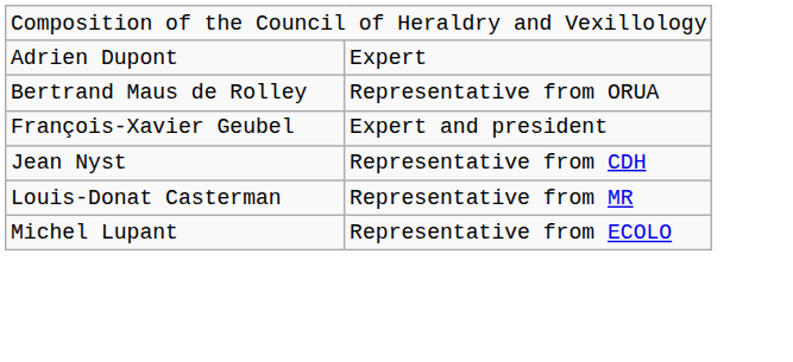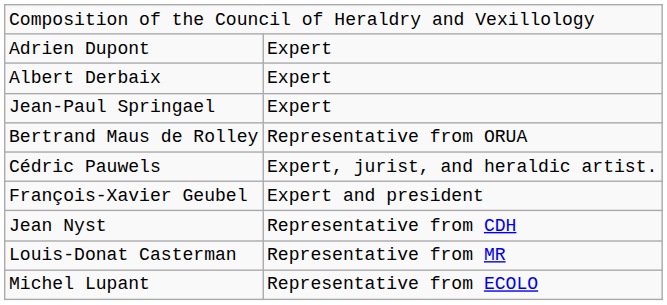 <table class="wikitable">
 <tr>
 <td colspan="2" rowspan="1">Composition of the Council of Heraldry and Vexillology</td>
 </tr>
 <tr>
 <td>Adrien Dupont</td>
 <td>Expert</td>
 </tr>
 <tr>
+<td>Albert Derbaix</td>
+<td>Expert</td>
+</tr>
+<tr>
+<td>Jean-Paul Springael</td>
+<td>Expert</td>
+</tr>
+<tr>
 <td>Bertrand Maus de Rolley</td>
 <td>Representative from ORUA</td>
+</tr>
+<tr>
+<td>Cédric Pauwels</td>
+<td>Expert, jurist, and heraldic artist.</td>
 </tr>
 <tr>
 <td>François-Xavier Geubel</td>
 <td>Expert and president</td>
 </tr>
 <tr>
 <td>Jean Nyst</td>
 <td>Representative from <a href='#'>CDH</a></td>
 </tr>
 <tr>
 <td>Louis-Donat Casterman</td>
 <td>Representative from <a href='#'>MR</a></td>
 </tr>
 <tr>
 <td>Michel Lupant</td>
 <td>Representative from <a href='#'>ECOLO</a></td>
 </tr>
 </table>
